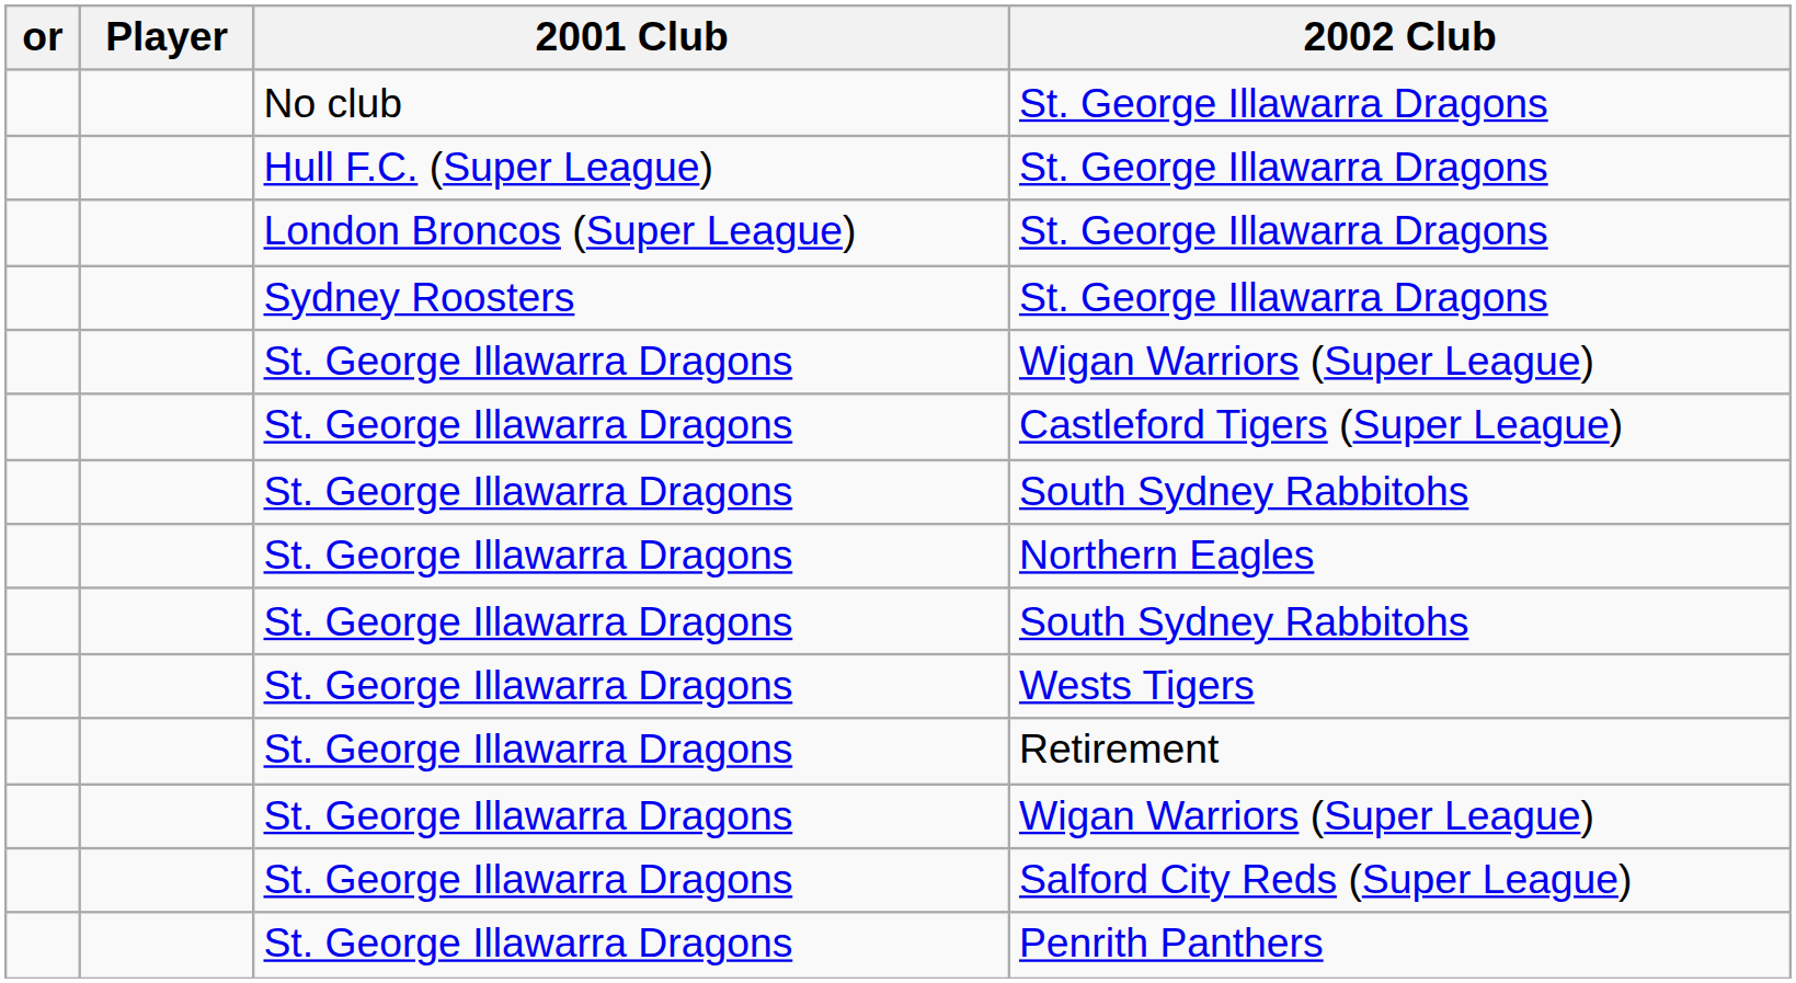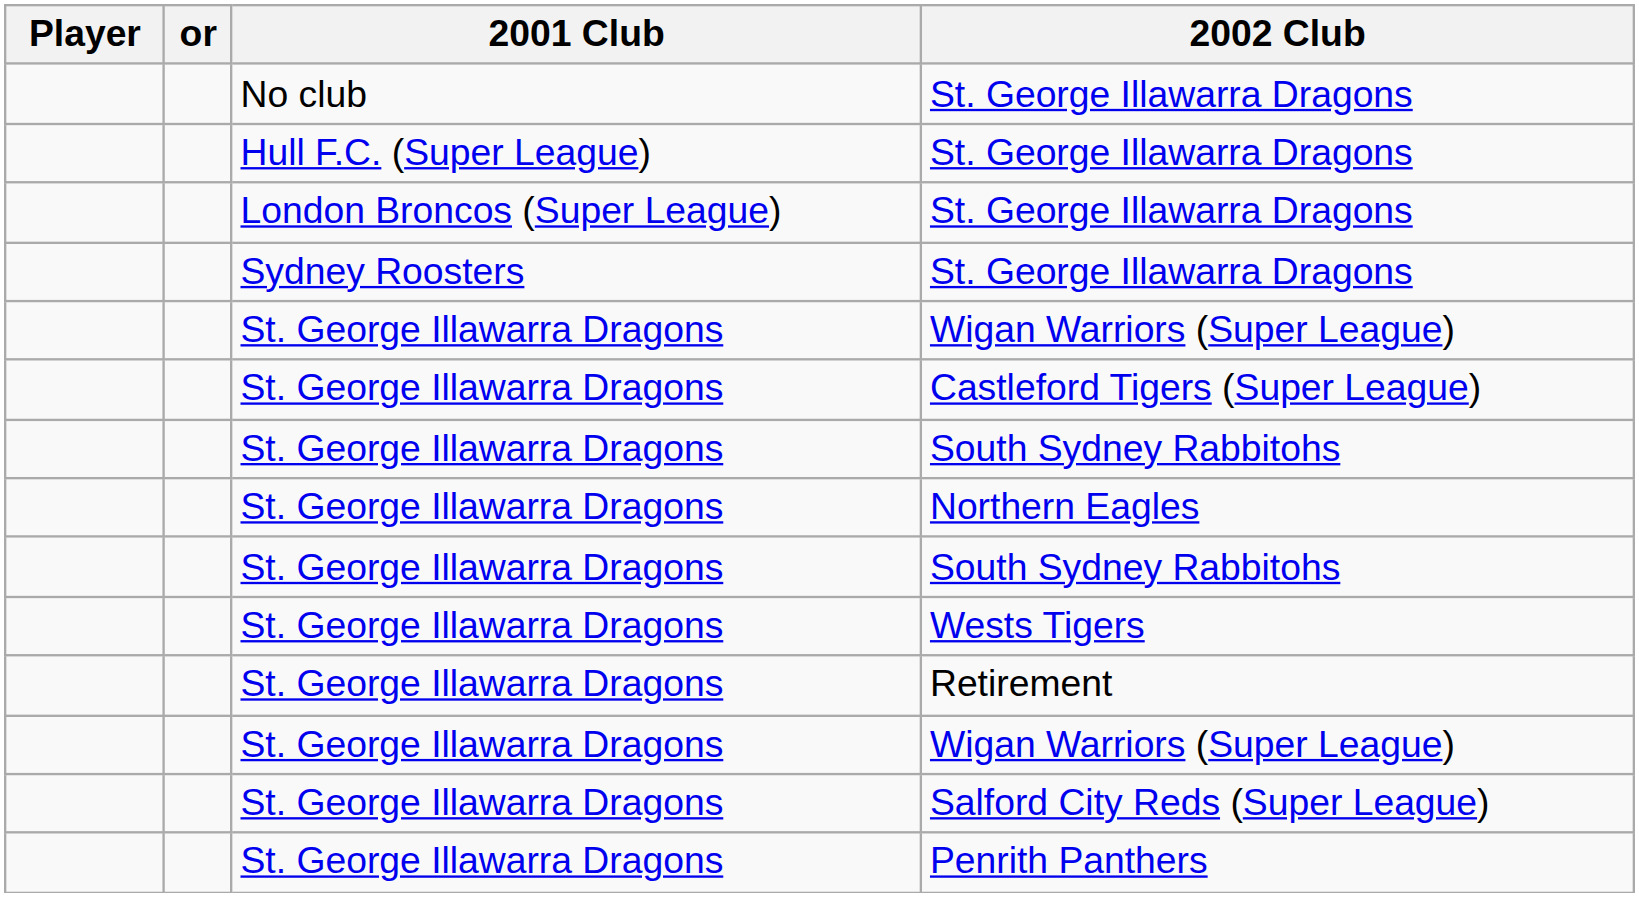 <table class="wikitable sortable" style="width:700px;">
 <tr>
+<th>Player</th>
 <th> or </th>
-<th>Player</th>
 <th>2001 Club</th>
 <th>2002 Club</th>
 </tr>
 <tr>
 <td></td>
 <td></td>
 <td>No club</td>
 <td> <a href='#'>St. George Illawarra Dragons</a></td>
 </tr>
 <tr>
 <td></td>
 <td></td>
 <td> <a href='#'>Hull F.C.</a> (<a href='#'>Super League</a>)</td>
 <td> <a href='#'>St. George Illawarra Dragons</a></td>
 </tr>
 <tr>
 <td></td>
 <td></td>
 <td> <a href='#'>London Broncos</a> (<a href='#'>Super League</a>)</td>
 <td> <a href='#'>St. George Illawarra Dragons</a></td>
 </tr>
 <tr>
 <td></td>
 <td></td>
 <td> <a href='#'>Sydney Roosters</a></td>
 <td> <a href='#'>St. George Illawarra Dragons</a></td>
 </tr>
 <tr>
 <td></td>
 <td></td>
 <td> <a href='#'>St. George Illawarra Dragons</a></td>
 <td> <a href='#'>Wigan Warriors</a> (<a href='#'>Super League</a>)</td>
 </tr>
 <tr>
 <td></td>
 <td></td>
 <td> <a href='#'>St. George Illawarra Dragons</a></td>
 <td> <a href='#'>Castleford Tigers</a> (<a href='#'>Super League</a>)</td>
 </tr>
 <tr>
 <td></td>
 <td></td>
 <td> <a href='#'>St. George Illawarra Dragons</a></td>
 <td> <a href='#'>South Sydney Rabbitohs</a></td>
 </tr>
 <tr>
 <td></td>
 <td></td>
 <td> <a href='#'>St. George Illawarra Dragons</a></td>
 <td> <a href='#'>Northern Eagles</a></td>
 </tr>
 <tr>
 <td></td>
 <td></td>
 <td> <a href='#'>St. George Illawarra Dragons</a></td>
 <td> <a href='#'>South Sydney Rabbitohs</a></td>
 </tr>
 <tr>
 <td></td>
 <td></td>
 <td> <a href='#'>St. George Illawarra Dragons</a></td>
 <td> <a href='#'>Wests Tigers</a></td>
 </tr>
 <tr>
 <td></td>
 <td></td>
 <td> <a href='#'>St. George Illawarra Dragons</a></td>
 <td>Retirement</td>
 </tr>
 <tr>
 <td></td>
 <td></td>
 <td> <a href='#'>St. George Illawarra Dragons</a></td>
 <td> <a href='#'>Wigan Warriors</a> (<a href='#'>Super League</a>)</td>
 </tr>
 <tr>
 <td></td>
 <td></td>
 <td> <a href='#'>St. George Illawarra Dragons</a></td>
 <td> <a href='#'>Salford City Reds</a> (<a href='#'>Super League</a>)</td>
 </tr>
 <tr>
 <td></td>
 <td></td>
 <td> <a href='#'>St. George Illawarra Dragons</a></td>
 <td> <a href='#'>Penrith Panthers</a></td>
 </tr>
 </table>
